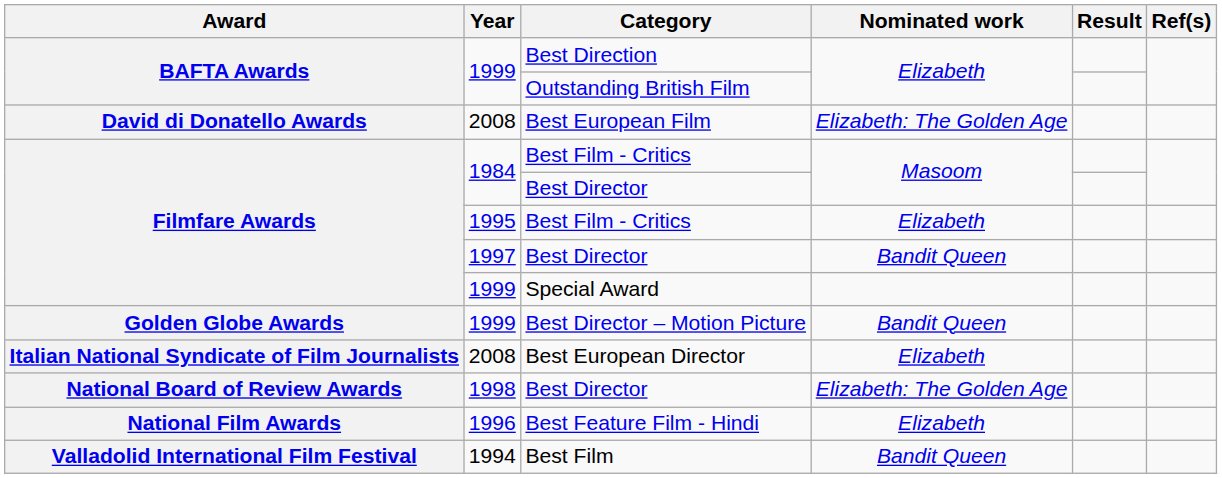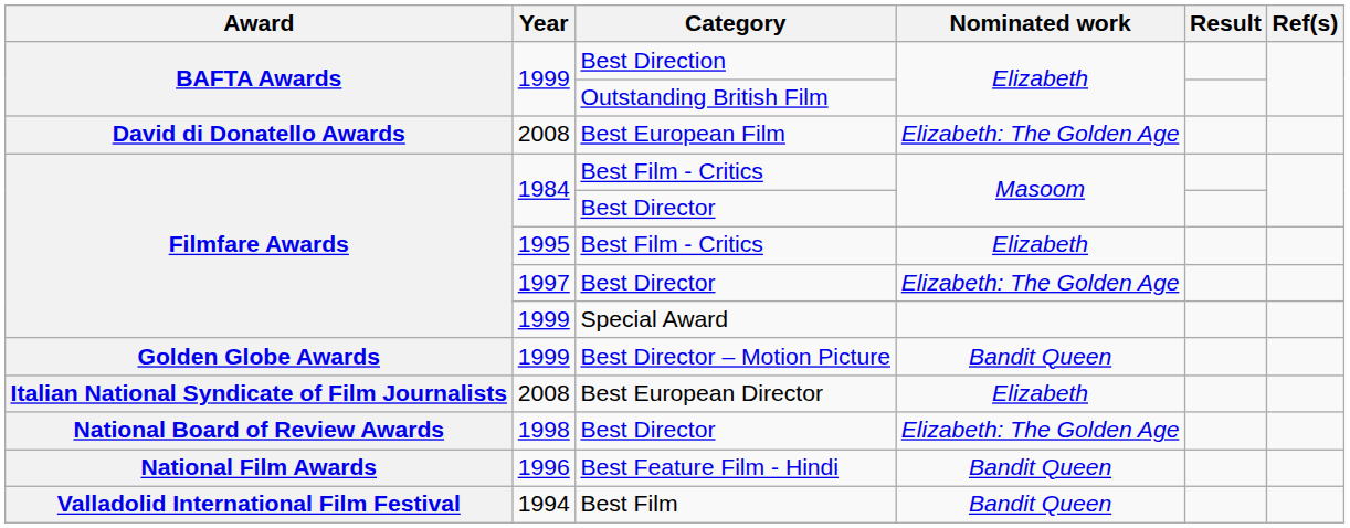 <table class="wikitable sortable plainrowheaders">
 <tr>
 <th>Award</th>
 <th>Year</th>
 <th>Category</th>
 <th>Nominated work</th>
 <th>Result</th>
 <th>Ref(s)</th>
 </tr>
 <tr>
 <th scope="row" rowspan=2><a href='#'>BAFTA Awards</a></th>
 <td style="text-align:center;" rowspan=2><a href='#'>1999</a></td>
 <td><a href='#'>Best Direction</a></td>
 <td style="text-align:center;" rowspan=2><em><a href='#'>Elizabeth</a></em></td>
 <td></td>
 <td style="text-align:center;" rowspan=2></td>
 </tr>
 <tr>
 <td><a href='#'>Outstanding British Film</a></td>
 <td></td>
 </tr>
 <tr>
 <th scope="row"><a href='#'>David di Donatello Awards</a></th>
 <td style="text-align:center;">2008</td>
 <td><a href='#'>Best European Film</a></td>
 <td style="text-align:center;"><em><a href='#'>Elizabeth: The Golden Age</a></em></td>
 <td></td>
 <td style="text-align:center;"></td>
 </tr>
 <tr>
 <th scope="row" rowspan=5><a href='#'>Filmfare Awards</a></th>
 <td style="text-align:center;" Rowspan=2><a href='#'>1984</a></td>
 <td><a href='#'>Best Film - Critics</a></td>
 <td style="text-align:center;" rowspan=2><em><a href='#'>Masoom</a></em></td>
 <td></td>
 <td style="text-align:center;" rowspan=2></td>
 </tr>
 <tr>
 <td><a href='#'>Best Director</a></td>
 <td></td>
 </tr>
 <tr>
 <td style="text-align:center;"><a href='#'>1995</a></td>
 <td><a href='#'>Best Film - Critics</a></td>
 <td style="text-align:center;"><em><a href='#'>Elizabeth</a></em></td>
 <td></td>
 <td style="text-align:center;"></td>
 </tr>
 <tr>
 <td style="text-align:center;"><a href='#'>1997</a></td>
 <td><a href='#'>Best Director</a></td>
-<td style="text-align:center;"><em><a href='#'>Bandit Queen</a></em></td>
+<td style="text-align:center;"><em><a href='#'>Elizabeth: The Golden Age</a></em></td>
 <td></td>
 <td style="text-align:center;"></td>
 </tr>
 <tr>
 <td style="text-align:center;"><a href='#'>1999</a></td>
 <td>Special Award</td>
 <td></td>
 <td></td>
 <td style="text-align:center;"></td>
 </tr>
 <tr>
 <th scope="row"><a href='#'>Golden Globe Awards</a></th>
 <td style="text-align:center;"><a href='#'>1999</a></td>
 <td><a href='#'>Best Director – Motion Picture</a></td>
 <td style="text-align:center;"><em><a href='#'>Bandit Queen</a></em></td>
 <td></td>
 <td style="text-align:center;"></td>
 </tr>
 <tr>
 <th scope="row"><a href='#'>Italian National Syndicate of Film Journalists</a></th>
 <td style="text-align:center;">2008</td>
 <td>Best European Director</td>
 <td style="text-align:center;"><em><a href='#'>Elizabeth</a></em></td>
 <td></td>
 <td style="text-align:center;"></td>
 </tr>
 <tr>
 <th scope="row"><a href='#'>National Board of Review Awards</a></th>
 <td style="text-align:center;"><a href='#'>1998</a></td>
 <td><a href='#'>Best Director</a></td>
 <td style="text-align:center;"><em><a href='#'>Elizabeth: The Golden Age</a></em></td>
 <td></td>
 <td style="text-align:center;"></td>
 </tr>
 <tr>
 <th scope="row"><a href='#'>National Film Awards</a></th>
 <td style="text-align:center;"><a href='#'>1996</a></td>
 <td><a href='#'>Best Feature Film - Hindi</a></td>
-<td style="text-align:center;"><em><a href='#'>Elizabeth</a></em></td>
+<td style="text-align:center;"><em><a href='#'>Bandit Queen</a></em></td>
 <td></td>
 <td style="text-align:center;"></td>
 </tr>
 <tr>
 <th scope="row"><a href='#'>Valladolid International Film Festival</a></th>
 <td style="text-align:center;">1994</td>
 <td>Best Film</td>
 <td style="text-align:center;"><em><a href='#'>Bandit Queen</a></em></td>
 <td></td>
 <td style="text-align:center;"></td>
 </tr>
 </table>
